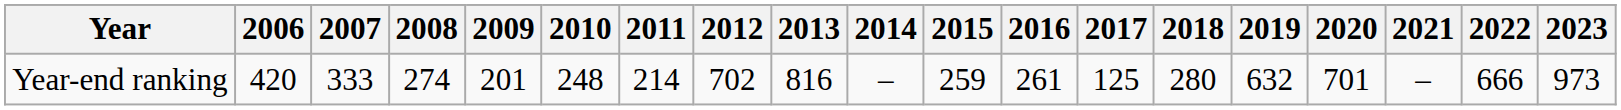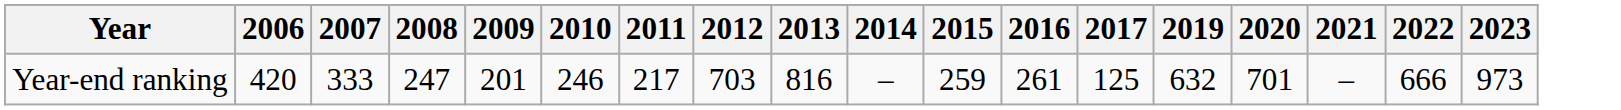 <table class="wikitable">
 <tr>
 <th>Year</th>
 <th>2006</th>
 <th>2007</th>
 <th>2008</th>
 <th>2009</th>
 <th>2010</th>
 <th>2011</th>
 <th>2012</th>
 <th>2013</th>
 <th>2014</th>
 <th>2015</th>
 <th>2016</th>
 <th>2017</th>
-<th>2018</th>
 <th>2019</th>
 <th>2020</th>
 <th>2021</th>
 <th>2022</th>
 <th>2023</th>
 </tr>
 <tr>
 <td>Year-end ranking</td>
 <td align="center">420</td>
 <td align="center">333</td>
-<td align="center">274</td>
+<td align="center">247</td>
 <td align="center">201</td>
-<td align="center">248</td>
-<td align="center">214</td>
-<td align="center">702</td>
+<td align="center">246</td>
+<td align="center">217</td>
+<td align="center">703</td>
 <td align="center">816</td>
 <td align="center">–</td>
 <td align="center">259</td>
 <td align="center">261</td>
 <td align="center">125</td>
-<td align="center">280</td>
 <td align="center">632</td>
 <td align="center">701</td>
 <td align="center">–</td>
 <td align="center">666</td>
 <td align="center">973</td>
 </tr>
 </table>
